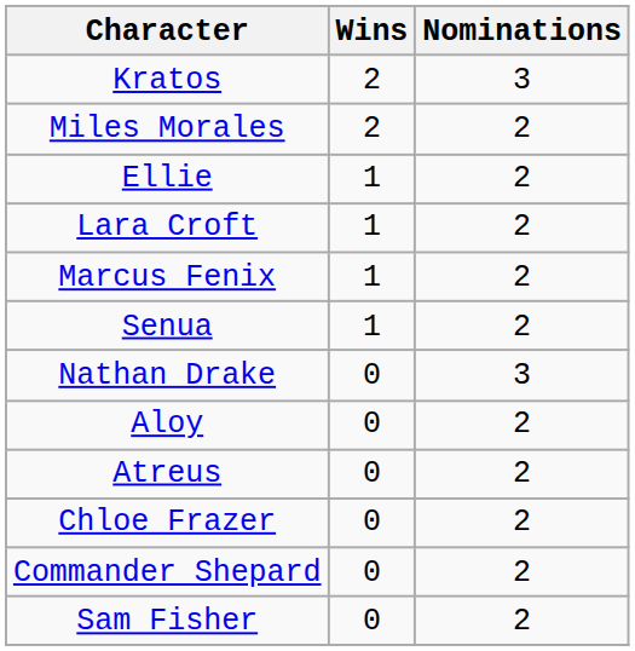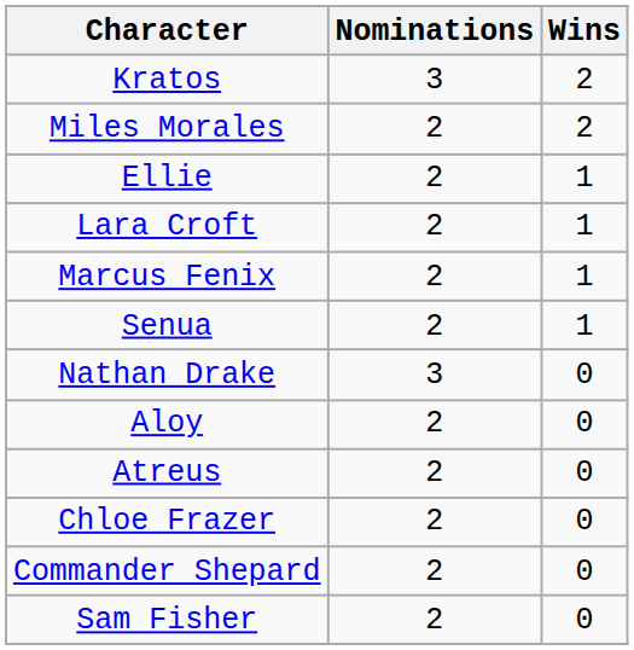 <table class="wikitable sortable plainrowheaders" rowspan="2" style="text-align:center;" background: #f6e39c;>
 <tr>
 <th scope="col">Character</th>
+<th scope="col">Nominations</th>
 <th scope="col">Wins</th>
-<th scope="col">Nominations</th>
 </tr>
 <tr>
 <td><a href='#'>Kratos</a></td>
+<td>3</td>
 <td>2</td>
-<td>3</td>
 </tr>
 <tr>
 <td><a href='#'>Miles Morales</a></td>
 <td>2</td>
 <td>2</td>
 </tr>
 <tr>
 <td><a href='#'>Ellie</a></td>
+<td>2</td>
 <td>1</td>
-<td>2</td>
 </tr>
 <tr>
 <td><a href='#'>Lara Croft</a></td>
+<td>2</td>
 <td>1</td>
-<td>2</td>
 </tr>
 <tr>
 <td><a href='#'>Marcus Fenix</a></td>
+<td>2</td>
 <td>1</td>
-<td>2</td>
 </tr>
 <tr>
 <td><a href='#'>Senua</a></td>
+<td>2</td>
 <td>1</td>
-<td>2</td>
 </tr>
 <tr>
 <td><a href='#'>Nathan Drake</a></td>
+<td>3</td>
 <td>0</td>
-<td>3</td>
 </tr>
 <tr>
 <td><a href='#'>Aloy</a></td>
+<td>2</td>
 <td>0</td>
-<td>2</td>
 </tr>
 <tr>
 <td><a href='#'>Atreus</a></td>
+<td>2</td>
 <td>0</td>
-<td>2</td>
 </tr>
 <tr>
 <td><a href='#'>Chloe Frazer</a></td>
+<td>2</td>
 <td>0</td>
-<td>2</td>
 </tr>
 <tr>
 <td><a href='#'>Commander Shepard</a></td>
+<td>2</td>
 <td>0</td>
-<td>2</td>
 </tr>
 <tr>
 <td><a href='#'>Sam Fisher</a></td>
+<td>2</td>
 <td>0</td>
-<td>2</td>
 </tr>
 </table>
